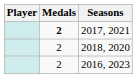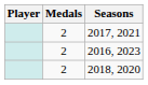 <table class="wikitable sortable">
 <tr>
 <th>Player</th>
 <th>Medals</th>
 <th>Seasons</th>
 </tr>
 <tr>
 <td align=left bgcolor="#CFECEC"></td>
-<td align="center"><strong>2</strong></td>
+<td align="center">2</td>
 <td>2017, 2021</td>
+</tr>
+<tr>
+<td align=left bgcolor="#CFECEC"></td>
+<td align="center">2</td>
+<td>2016, 2023</td>
 </tr>
 <tr>
 <td align=left bgcolor="#CFECEC"></td>
 <td align="center">2</td>
 <td>2018, 2020</td>
 </tr>
-<tr>
-<td align=left bgcolor="#CFECEC"></td>
-<td align="center">2</td>
-<td>2016, 2023</td>
-</tr>
 </table>
